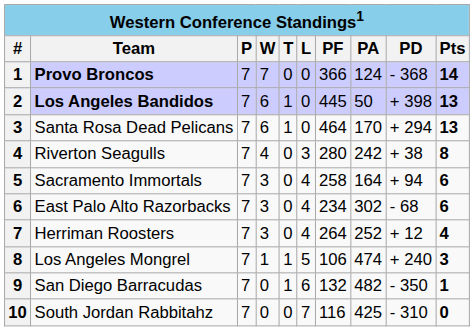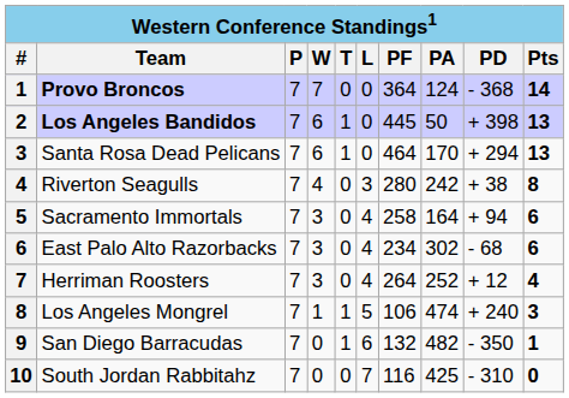 <table class="wikitable">
 <tr>
 <td colspan="10" style="background:skyblue; text-align:center;"><strong><span>Western Conference Standings<sup>1</sup></span></strong></td>
 </tr>
 <tr>
 <th>#</th>
 <th>Team</th>
 <th>P</th>
 <th>W</th>
 <th>T</th>
 <th>L</th>
 <th>PF</th>
 <th>PA</th>
 <th>PD</th>
 <th>Pts</th>
 </tr>
 <tr style="background:#ccf;">
 <th>1</th>
 <td><strong> Provo Broncos</strong></td>
 <td>7</td>
 <td>7</td>
 <td>0</td>
 <td>0</td>
-<td>366</td>
+<td>364</td>
 <td>124</td>
 <td>- 368</td>
 <td><strong>14</strong></td>
 </tr>
 <tr style="background:#ccf;">
 <th>2</th>
 <td> <strong>Los Angeles Bandidos</strong></td>
 <td>7</td>
 <td>6</td>
 <td>1</td>
 <td>0</td>
 <td>445</td>
 <td>50</td>
 <td>+ 398</td>
 <td><strong>13</strong></td>
 </tr>
 <tr>
 <th>3</th>
 <td> Santa Rosa Dead Pelicans</td>
 <td>7</td>
 <td>6</td>
 <td>1</td>
 <td>0</td>
 <td>464</td>
 <td>170</td>
 <td>+ 294</td>
 <td><strong>13</strong></td>
 </tr>
 <tr>
 <th>4</th>
 <td><strong></strong> Riverton Seagulls</td>
 <td>7</td>
 <td>4</td>
 <td>0</td>
 <td>3</td>
 <td>280</td>
 <td>242</td>
 <td>+ 38</td>
 <td><strong>8</strong></td>
 </tr>
 <tr>
 <th>5</th>
 <td><strong></strong> Sacramento Immortals</td>
 <td>7</td>
 <td>3</td>
 <td>0</td>
 <td>4</td>
 <td>258</td>
 <td>164</td>
 <td>+ 94</td>
 <td><strong>6</strong></td>
 </tr>
 <tr>
 <th>6</th>
 <td> East Palo Alto Razorbacks</td>
 <td>7</td>
 <td>3</td>
 <td>0</td>
 <td>4</td>
 <td>234</td>
 <td>302</td>
 <td>-  68</td>
 <td><strong>6</strong></td>
 </tr>
 <tr>
 <th>7</th>
 <td> Herriman Roosters</td>
 <td>7</td>
 <td>3</td>
 <td>0</td>
 <td>4</td>
 <td>264</td>
 <td>252</td>
 <td>+ 12</td>
 <td><strong>4</strong></td>
 </tr>
 <tr>
 <th>8</th>
 <td> Los Angeles Mongrel</td>
 <td>7</td>
 <td>1</td>
 <td>1</td>
 <td>5</td>
 <td>106</td>
 <td>474</td>
 <td>+ 240</td>
 <td><strong>3</strong></td>
 </tr>
 <tr>
 <th>9</th>
 <td><strong></strong> San Diego Barracudas</td>
 <td>7</td>
 <td>0</td>
 <td>1</td>
 <td>6</td>
 <td>132</td>
 <td>482</td>
 <td>- 350</td>
 <td><strong>1</strong></td>
 </tr>
 <tr>
 <th>10</th>
 <td><strong></strong> South Jordan Rabbitahz</td>
 <td>7</td>
 <td>0</td>
 <td>0</td>
 <td>7</td>
 <td>116</td>
 <td>425</td>
 <td>- 310</td>
 <td><strong>0</strong></td>
 </tr>
 </table>
